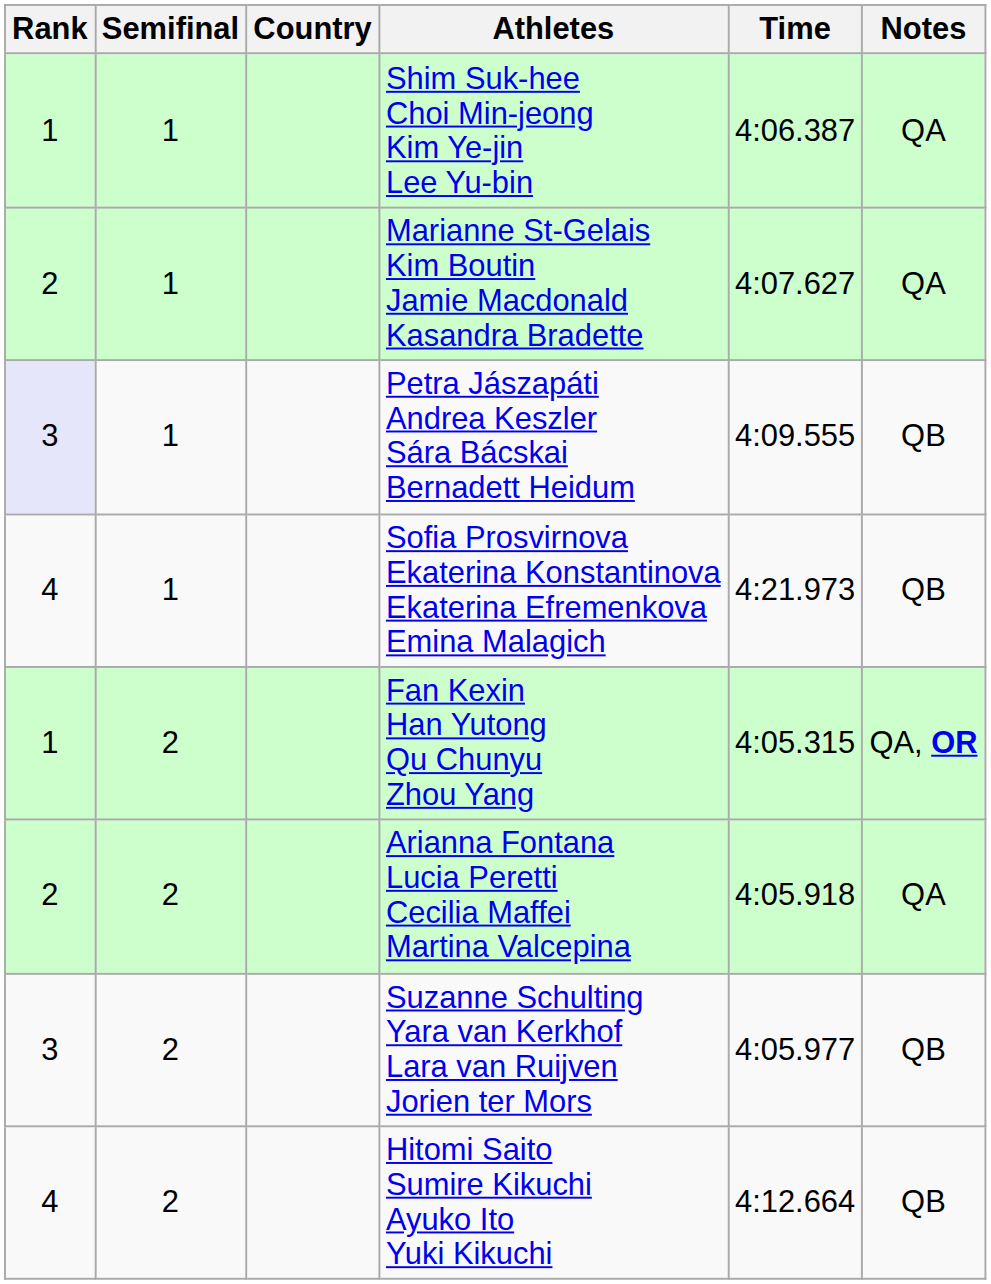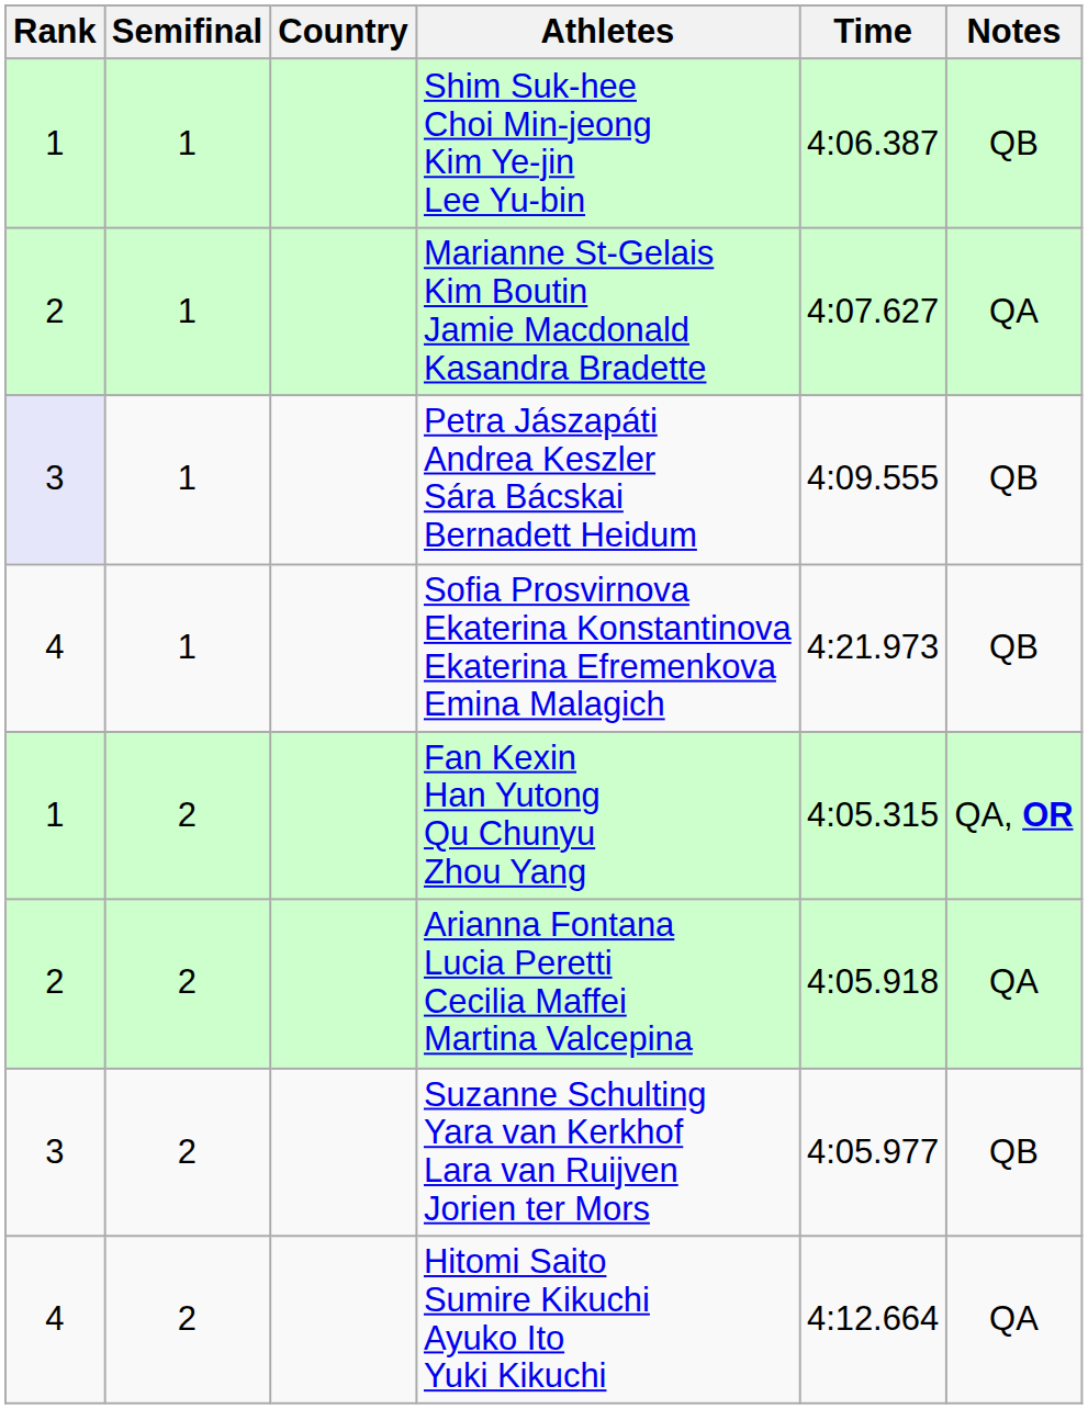 <table class="wikitable sortable" style="text-align:center">
 <tr>
 <th>Rank</th>
 <th>Semifinal</th>
 <th>Country</th>
 <th>Athletes</th>
 <th>Time</th>
 <th>Notes</th>
 </tr>
 <tr bgcolor=ccffcc>
 <td>1</td>
 <td>1</td>
 <td align=left></td>
 <td align=left><a href='#'>Shim Suk-hee</a><br><a href='#'>Choi Min-jeong</a><br><a href='#'>Kim Ye-jin</a><br><a href='#'>Lee Yu-bin</a></td>
 <td>4:06.387</td>
-<td>QA</td>
+<td>QB</td>
 </tr>
 <tr bgcolor=ccffcc>
 <td>2</td>
 <td>1</td>
 <td align=left></td>
 <td align=left><a href='#'>Marianne St-Gelais</a><br><a href='#'>Kim Boutin</a><br><a href='#'>Jamie Macdonald</a><br><a href='#'>Kasandra Bradette</a></td>
 <td>4:07.627</td>
 <td>QA</td>
 </tr>
 <tr>
 <td style="background: lavender;">3</td>
 <td>1</td>
 <td align=left></td>
 <td align=left><a href='#'>Petra Jászapáti</a><br><a href='#'>Andrea Keszler</a><br><a href='#'>Sára Bácskai</a><br><a href='#'>Bernadett Heidum</a></td>
 <td>4:09.555</td>
 <td>QB</td>
 </tr>
 <tr>
 <td>4</td>
 <td>1</td>
 <td align=left></td>
 <td align=left><a href='#'>Sofia Prosvirnova</a><br><a href='#'>Ekaterina Konstantinova</a><br><a href='#'>Ekaterina Efremenkova</a><br><a href='#'>Emina Malagich</a></td>
 <td>4:21.973</td>
 <td>QB</td>
 </tr>
 <tr bgcolor=ccffcc>
 <td>1</td>
 <td>2</td>
 <td align=left></td>
 <td align=left><a href='#'>Fan Kexin</a><br><a href='#'>Han Yutong</a><br><a href='#'>Qu Chunyu</a><br><a href='#'>Zhou Yang</a></td>
 <td>4:05.315</td>
 <td>QA, <strong><a href='#'>OR</a></strong></td>
 </tr>
 <tr bgcolor=ccffcc>
 <td>2</td>
 <td>2</td>
 <td align=left></td>
 <td align=left><a href='#'>Arianna Fontana</a><br><a href='#'>Lucia Peretti</a><br><a href='#'>Cecilia Maffei</a><br><a href='#'>Martina Valcepina</a></td>
 <td>4:05.918</td>
 <td>QA</td>
 </tr>
 <tr>
 <td>3</td>
 <td>2</td>
 <td align=left></td>
 <td align=left><a href='#'>Suzanne Schulting</a><br><a href='#'>Yara van Kerkhof</a><br><a href='#'>Lara van Ruijven</a><br><a href='#'>Jorien ter Mors</a></td>
 <td>4:05.977</td>
 <td>QB</td>
 </tr>
 <tr>
 <td>4</td>
 <td>2</td>
 <td align=left></td>
 <td align=left><a href='#'>Hitomi Saito</a><br><a href='#'>Sumire Kikuchi</a><br><a href='#'>Ayuko Ito</a><br><a href='#'>Yuki Kikuchi</a></td>
 <td>4:12.664</td>
-<td>QB</td>
+<td>QA</td>
 </tr>
 </table>
